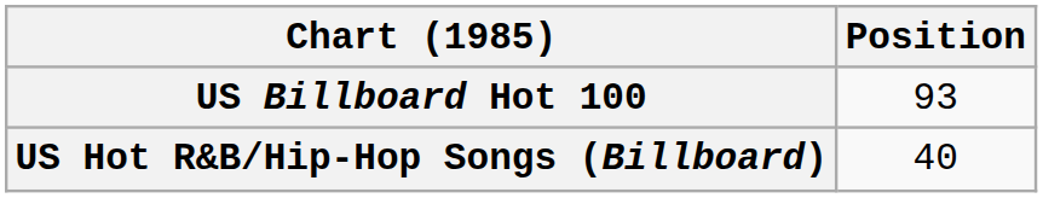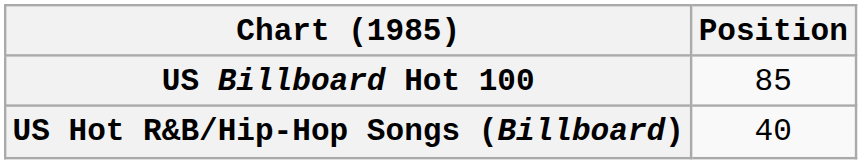 <table class="wikitable sortable plainrowheaders" style="text-align:center">
 <tr>
 <th scope="col">Chart (1985)</th>
 <th scope="col">Position</th>
 </tr>
 <tr>
 <th scope="row">US <em>Billboard</em> Hot 100</th>
-<td>93</td>
+<td>85</td>
 </tr>
 <tr>
 <th scope="row">US Hot R&B/Hip-Hop Songs (<em>Billboard</em>)</th>
 <td>40</td>
 </tr>
 </table>
